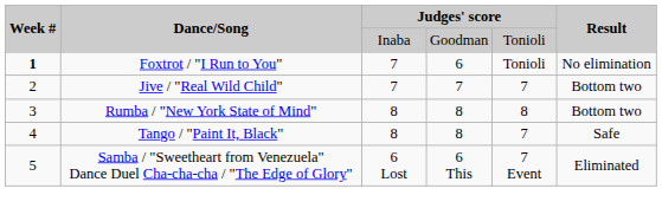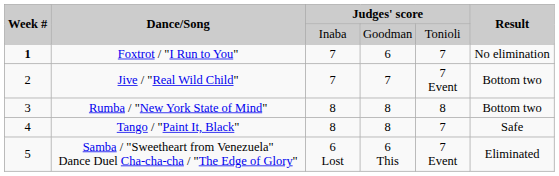 <table class="wikitable" style="text-align:center">
 <tr>
 <th rowspan="2" style="background:#ccc;">Week #</th>
 <th rowspan="2" style="background:#ccc;">Dance/Song</th>
 <th colspan="3" style="background:#ccc;">Judges' score</th>
 <th rowspan="2" style="background:#ccc;">Result</th>
 </tr>
 <tr style="background:#ccc;">
 <td style="width:10%;">Inaba</td>
 <td style="width:10%;">Goodman</td>
 <td style="width:10%;">Tonioli</td>
 </tr>
 <tr>
 <td><strong>1</strong></td>
 <td><a href='#'>Foxtrot</a> / "<a href='#'>I Run to You</a>"</td>
 <td>7</td>
 <td>6</td>
-<td style="width:10%;">Tonioli</td>
+<td>7</td>
 <td>No elimination</td>
 </tr>
 <tr>
 <td>2</td>
 <td><a href='#'>Jive</a> / "<a href='#'>Real Wild Child</a>"</td>
 <td>7</td>
 <td>7</td>
-<td>7</td>
+<td>7<br>Event</td>
 <td>Bottom two</td>
 </tr>
 <tr>
 <td>3</td>
 <td><a href='#'>Rumba</a> / "<a href='#'>New York State of Mind</a>"</td>
 <td>8</td>
 <td>8</td>
 <td>8</td>
 <td>Bottom two</td>
 </tr>
 <tr>
 <td>4</td>
 <td><a href='#'>Tango</a> / "<a href='#'>Paint It, Black</a>"</td>
 <td>8</td>
 <td>8</td>
 <td>7</td>
 <td>Safe</td>
 </tr>
 <tr>
 <td>5</td>
 <td><a href='#'>Samba</a> / "Sweetheart from Venezuela"<br>Dance Duel <a href='#'>Cha-cha-cha</a> / "<a href='#'>The Edge of Glory</a>"</td>
 <td>6<br>Lost</td>
 <td>6<br>This</td>
 <td>7<br>Event</td>
 <td>Eliminated</td>
 </tr>
 </table>
